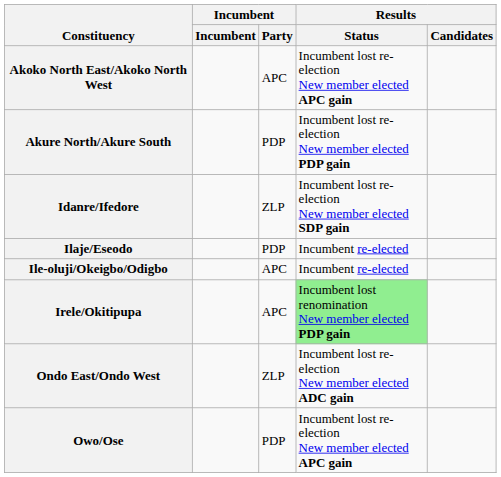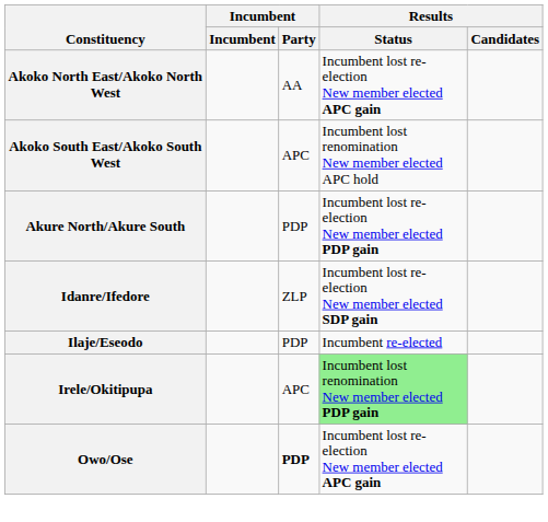 <table class="wikitable sortable">
 <tr valign=bottom>
 <th rowspan=2>Constituency</th>
 <th colspan=2>Incumbent</th>
 <th colspan=2>Results</th>
 </tr>
 <tr valign=bottom>
 <th>Incumbent</th>
 <th>Party</th>
 <th>Status</th>
 <th>Candidates</th>
 </tr>
 <tr>
 <th>Akoko North East/Akoko North West</th>
 <td></td>
+<td>AA</td>
+<td>Incumbent lost re-election<br><a href='#'>New member elected</a><br><strong>APC gain</strong></td>
+<td nowrap></td>
+</tr>
+<tr>
+<th>Akoko South East/Akoko South West</th>
+<td></td>
 <td>APC</td>
-<td>Incumbent lost re-election<br><a href='#'>New member elected</a><br><strong>APC gain</strong></td>
+<td>Incumbent lost renomination<br><a href='#'>New member elected</a><br>APC hold</td>
 <td nowrap></td>
 </tr>
 <tr>
 <th>Akure North/Akure South</th>
 <td></td>
 <td>PDP</td>
 <td>Incumbent lost re-election<br><a href='#'>New member elected</a><br><strong>PDP gain</strong></td>
 <td nowrap></td>
 </tr>
 <tr>
 <th>Idanre/Ifedore</th>
 <td></td>
 <td>ZLP</td>
 <td>Incumbent lost re-election<br><a href='#'>New member elected</a><br><strong>SDP gain</strong></td>
 <td nowrap></td>
 </tr>
 <tr>
 <th>Ilaje/Eseodo</th>
 <td></td>
 <td>PDP</td>
 <td>Incumbent <a href='#'>re-elected</a></td>
 <td nowrap></td>
 </tr>
 <tr>
-<th>Ile-oluji/Okeigbo/Odigbo</th>
-<td></td>
-<td>APC</td>
-<td>Incumbent <a href='#'>re-elected</a></td>
-<td nowrap></td>
-</tr>
-<tr>
 <th>Irele/Okitipupa</th>
 <td></td>
 <td>APC</td>
 <td style="background: lightgreen;">Incumbent lost renomination<br><a href='#'>New member elected</a><br><strong>PDP gain</strong></td>
 <td nowrap></td>
 </tr>
 <tr>
-<th>Ondo East/Ondo West</th>
-<td></td>
-<td>ZLP</td>
-<td>Incumbent lost re-election<br><a href='#'>New member elected</a><br><strong>ADC gain</strong></td>
-<td nowrap></td>
-</tr>
-<tr>
 <th>Owo/Ose</th>
 <td></td>
-<td>PDP</td>
+<td><strong>PDP</strong></td>
 <td>Incumbent lost re-election<br><a href='#'>New member elected</a><br><strong>APC gain</strong></td>
 <td nowrap></td>
 </tr>
 </table>
